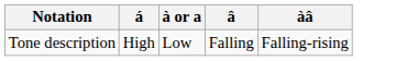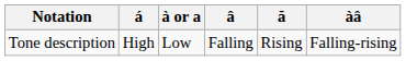 <table class="wikitable">
 <tr>
 <th>Notation</th>
 <th>á</th>
 <th>à or a</th>
 <th>â</th>
+<th>ă</th>
 <th>àâ</th>
 </tr>
 <tr>
 <td>Tone description</td>
 <td>High</td>
 <td>Low</td>
 <td>Falling</td>
+<td>Rising</td>
 <td>Falling-rising</td>
 </tr>
 </table>
